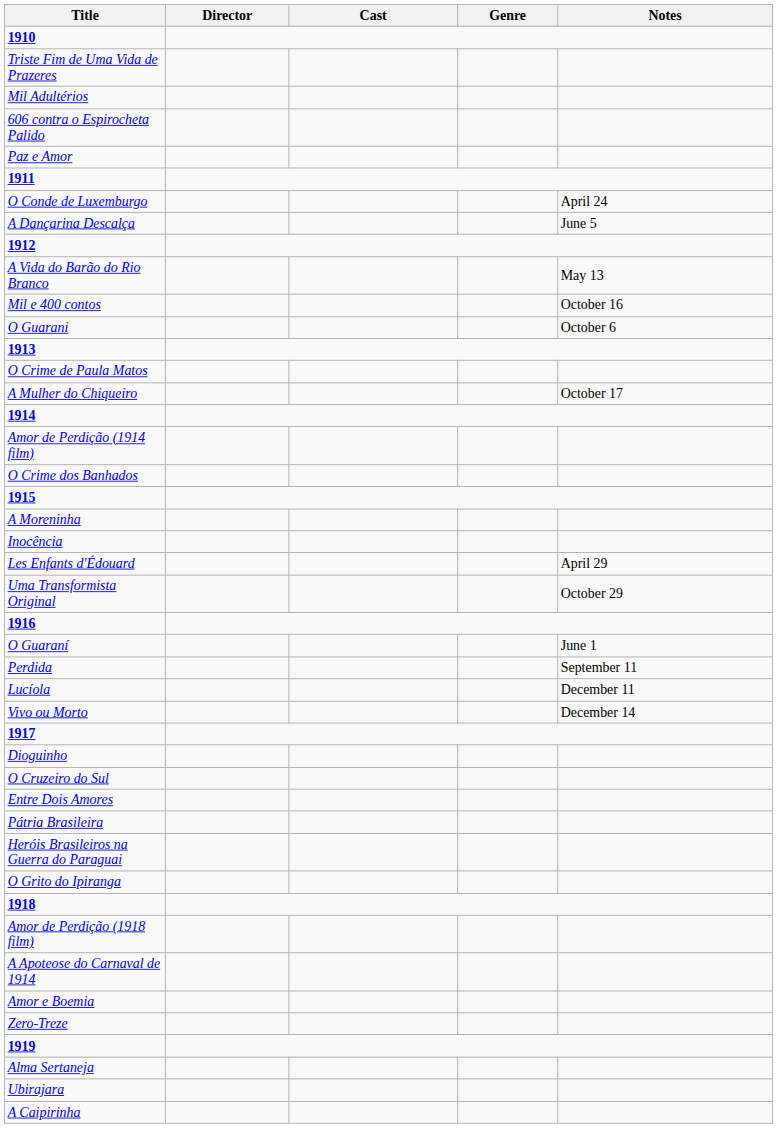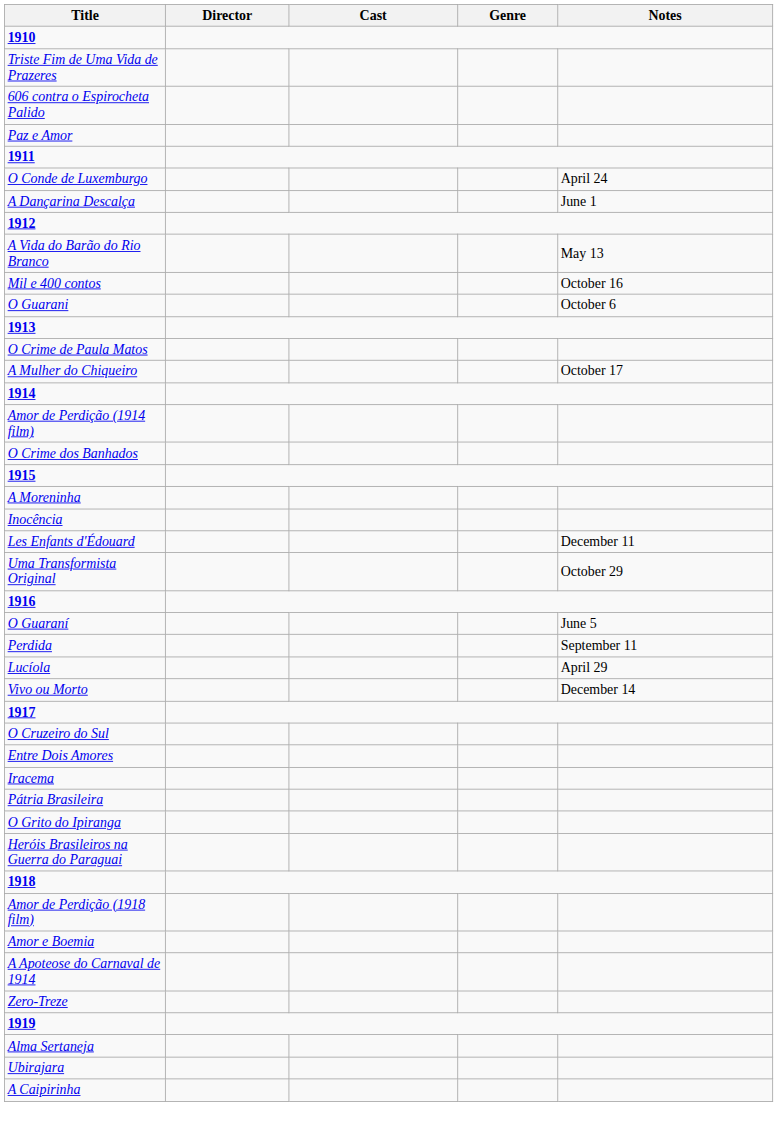 <table class="wikitable" style="width:100%;">
 <tr>
 <th style="width:21%;">Title</th>
 <th style="width:16%;">Director</th>
 <th style="width:22%;">Cast</th>
 <th style="width:13%;">Genre</th>
 <th style="width:28%;">Notes</th>
 </tr>
 <tr>
 <td><strong><a href='#'>1910</a></strong></td>
 </tr>
 <tr>
 <td><em><a href='#'>Triste Fim de Uma Vida de Prazeres</a></em></td>
-<td></td>
-<td></td>
-<td></td>
-<td></td>
-</tr>
-<tr>
-<td><em><a href='#'>Mil Adultérios</a></em></td>
 <td></td>
 <td></td>
 <td></td>
 <td></td>
 </tr>
 <tr>
 <td><em><a href='#'>606 contra o Espirocheta Palido</a></em></td>
 <td></td>
 <td></td>
 <td></td>
 <td></td>
 </tr>
 <tr>
 <td><em><a href='#'>Paz e Amor</a></em></td>
 <td></td>
 <td></td>
 <td></td>
 <td></td>
 </tr>
 <tr>
 <td><strong><a href='#'>1911</a></strong></td>
 </tr>
 <tr>
 <td><em><a href='#'>O Conde de Luxemburgo</a></em></td>
 <td></td>
 <td></td>
 <td></td>
 <td>April 24</td>
 </tr>
 <tr>
 <td><em><a href='#'>A Dançarina Descalça</a></em></td>
 <td></td>
 <td></td>
 <td></td>
-<td>June 5</td>
+<td>June 1</td>
 </tr>
 <tr>
 <td><strong><a href='#'>1912</a></strong></td>
 </tr>
 <tr>
 <td><em><a href='#'>A Vida do Barão do Rio Branco</a></em></td>
 <td></td>
 <td></td>
 <td></td>
 <td>May 13</td>
 </tr>
 <tr>
 <td><em><a href='#'>Mil e 400 contos</a></em></td>
 <td></td>
 <td></td>
 <td></td>
 <td>October 16</td>
 </tr>
 <tr>
 <td><em><a href='#'>O Guarani</a></em></td>
 <td></td>
 <td></td>
 <td></td>
 <td>October 6</td>
 </tr>
 <tr>
 <td><strong><a href='#'>1913</a></strong></td>
 </tr>
 <tr>
 <td><em><a href='#'>O Crime de Paula Matos</a></em></td>
 <td></td>
 <td></td>
 <td></td>
 <td></td>
 </tr>
 <tr>
 <td><em><a href='#'>A Mulher do Chiqueiro</a></em></td>
 <td></td>
 <td></td>
 <td></td>
 <td>October 17</td>
 </tr>
 <tr>
 <td><strong><a href='#'>1914</a></strong></td>
 </tr>
 <tr>
 <td><em><a href='#'>Amor de Perdição (1914 film)</a></em></td>
 <td></td>
 <td></td>
 <td></td>
 <td></td>
 </tr>
 <tr>
 <td><em><a href='#'>O Crime dos Banhados</a></em></td>
 <td></td>
 <td></td>
 <td></td>
 <td></td>
 </tr>
 <tr>
 <td><strong><a href='#'>1915</a></strong></td>
 </tr>
 <tr>
 <td><em><a href='#'>A Moreninha</a></em></td>
 <td></td>
 <td></td>
 <td></td>
 <td></td>
 </tr>
 <tr>
 <td><em><a href='#'>Inocência</a></em></td>
 <td></td>
 <td></td>
 <td></td>
 <td></td>
 </tr>
 <tr>
 <td><em><a href='#'>Les Enfants d'Édouard</a></em></td>
 <td></td>
 <td></td>
 <td></td>
-<td>April 29</td>
+<td>December 11</td>
 </tr>
 <tr>
 <td><em><a href='#'>Uma Transformista Original</a></em></td>
 <td></td>
 <td></td>
 <td></td>
 <td>October 29</td>
 </tr>
 <tr>
 <td><strong><a href='#'>1916</a></strong></td>
 </tr>
 <tr>
 <td><em><a href='#'>O Guaraní</a></em></td>
 <td></td>
 <td></td>
 <td></td>
-<td>June 1</td>
+<td>June 5</td>
 </tr>
 <tr>
 <td><em><a href='#'>Perdida</a></em></td>
 <td></td>
 <td></td>
 <td></td>
 <td>September 11</td>
 </tr>
 <tr>
 <td><em><a href='#'>Lucíola</a></em></td>
 <td></td>
 <td></td>
 <td></td>
-<td>December 11</td>
+<td>April 29</td>
 </tr>
 <tr>
 <td><em><a href='#'>Vivo ou Morto</a></em></td>
 <td></td>
 <td></td>
 <td></td>
 <td>December 14</td>
 </tr>
 <tr>
 <td><strong><a href='#'>1917</a></strong></td>
-</tr>
-<tr>
-<td><em><a href='#'>Dioguinho</a></em></td>
-<td></td>
-<td></td>
-<td></td>
-<td></td>
 </tr>
 <tr>
 <td><em><a href='#'>O Cruzeiro do Sul</a></em></td>
 <td></td>
 <td></td>
 <td></td>
 <td></td>
 </tr>
 <tr>
 <td><em><a href='#'>Entre Dois Amores</a></em></td>
 <td></td>
 <td></td>
 <td></td>
 <td></td>
 </tr>
 <tr>
+<td><em><a href='#'>Iracema</a></em></td>
+<td></td>
+<td></td>
+<td></td>
+<td></td>
+</tr>
+<tr>
 <td><em><a href='#'>Pátria Brasileira</a></em></td>
 <td></td>
 <td></td>
 <td></td>
 <td></td>
 </tr>
 <tr>
-<td><em><a href='#'>Heróis Brasileiros na Guerra do Paraguai</a></em></td>
+<td><em><a href='#'>O Grito do Ipiranga</a></em></td>
 <td></td>
 <td></td>
 <td></td>
 <td></td>
 </tr>
 <tr>
-<td><em><a href='#'>O Grito do Ipiranga</a></em></td>
+<td><em><a href='#'>Heróis Brasileiros na Guerra do Paraguai</a></em></td>
 <td></td>
 <td></td>
 <td></td>
 <td></td>
 </tr>
 <tr>
 <td><strong><a href='#'>1918</a></strong></td>
 </tr>
 <tr>
 <td><em><a href='#'>Amor de Perdição (1918 film)</a></em></td>
 <td></td>
 <td></td>
 <td></td>
 <td></td>
 </tr>
 <tr>
-<td><em><a href='#'>A Apoteose do Carnaval de 1914</a></em></td>
+<td><em><a href='#'>Amor e Boemia</a></em></td>
 <td></td>
 <td></td>
 <td></td>
 <td></td>
 </tr>
 <tr>
-<td><em><a href='#'>Amor e Boemia</a></em></td>
+<td><em><a href='#'>A Apoteose do Carnaval de 1914</a></em></td>
 <td></td>
 <td></td>
 <td></td>
 <td></td>
 </tr>
 <tr>
 <td><em><a href='#'>Zero-Treze</a></em></td>
 <td></td>
 <td></td>
 <td></td>
 <td></td>
 </tr>
 <tr>
 <td><strong><a href='#'>1919</a></strong></td>
 </tr>
 <tr>
 <td><em><a href='#'>Alma Sertaneja</a></em></td>
 <td></td>
 <td></td>
 <td></td>
 <td></td>
 </tr>
 <tr>
 <td><em><a href='#'>Ubirajara</a></em></td>
 <td></td>
 <td></td>
 <td></td>
 <td></td>
 </tr>
 <tr>
 <td><em><a href='#'>A Caipirinha</a></em></td>
 <td></td>
 <td></td>
 <td></td>
 <td></td>
 </tr>
 </table>
